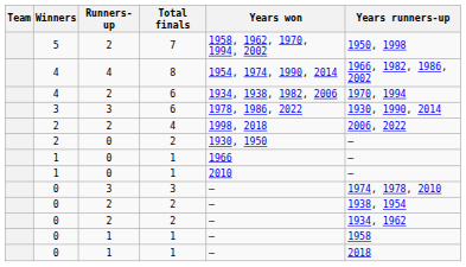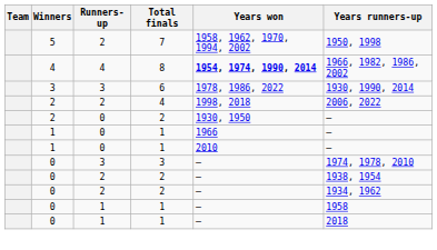 <table class="wikitable plainrowheaders sortable" style="text-align:center">
 <tr>
 <th scope="col">Team</th>
 <th scope="col">Winners</th>
 <th scope="col">Runners-up</th>
 <th scope="col">Total finals</th>
 <th scope="col" class="unsortable">Years won</th>
 <th scope="col" class="unsortable">Years runners-up</th>
 </tr>
 <tr>
 <th scope="row" align=left></th>
 <td>5</td>
 <td>2</td>
 <td>7</td>
 <td align=left><a href='#'>1958</a>, <a href='#'>1962</a>, <a href='#'>1970</a>, <a href='#'>1994</a>, <a href='#'>2002</a></td>
 <td align=left><a href='#'>1950</a>, <a href='#'>1998</a></td>
 </tr>
 <tr>
 <th scope="row" align=left></th>
 <td>4</td>
 <td>4</td>
 <td>8</td>
-<td align=left><a href='#'>1954</a>, <a href='#'>1974</a>, <a href='#'>1990</a>, <a href='#'>2014</a></td>
+<td align=left><strong><a href='#'>1954</a>, <a href='#'>1974</a>, <a href='#'>1990</a>, <a href='#'>2014</a></strong></td>
 <td align=left><a href='#'>1966</a>, <a href='#'>1982</a>, <a href='#'>1986</a>, <a href='#'>2002</a></td>
-</tr>
-<tr>
-<th scope="row" align=left></th>
-<td>4</td>
-<td>2</td>
-<td>6</td>
-<td align=left><a href='#'>1934</a>, <a href='#'>1938</a>, <a href='#'>1982</a>, <a href='#'>2006</a></td>
-<td align=left><a href='#'>1970</a>, <a href='#'>1994</a></td>
 </tr>
 <tr>
 <th scope="row" align=left></th>
 <td>3</td>
 <td>3</td>
 <td>6</td>
 <td align=left><a href='#'>1978</a>, <a href='#'>1986</a>, <a href='#'>2022</a></td>
 <td align=left><a href='#'>1930</a>, <a href='#'>1990</a>, <a href='#'>2014</a></td>
 </tr>
 <tr>
 <th scope="row" align=left></th>
 <td>2</td>
 <td>2</td>
 <td>4</td>
 <td align=left><a href='#'>1998</a>, <a href='#'>2018</a></td>
 <td align=left><a href='#'>2006</a>, <a href='#'>2022</a></td>
 </tr>
 <tr>
 <th scope="row" align=left></th>
 <td>2</td>
 <td>0</td>
 <td>2</td>
 <td align=left><a href='#'>1930</a>, <a href='#'>1950</a></td>
 <td align=left>—</td>
 </tr>
 <tr>
 <th scope="row" align=left></th>
 <td>1</td>
 <td>0</td>
 <td>1</td>
 <td align=left><a href='#'>1966</a></td>
 <td align=left>—</td>
 </tr>
 <tr>
 <th scope="row" align=left></th>
 <td>1</td>
 <td>0</td>
 <td>1</td>
 <td align=left><a href='#'>2010</a></td>
 <td align=left>—</td>
 </tr>
 <tr>
 <th scope="row" align=left></th>
 <td>0</td>
 <td>3</td>
 <td>3</td>
 <td align=left>—</td>
 <td align=left><a href='#'>1974</a>, <a href='#'>1978</a>, <a href='#'>2010</a></td>
 </tr>
 <tr>
 <th scope="row" align="left"></th>
 <td>0</td>
 <td>2</td>
 <td>2</td>
 <td align="left">—</td>
 <td align="left"><a href='#'>1938</a>, <a href='#'>1954</a></td>
 </tr>
 <tr>
 <th scope="row" align=left></th>
 <td>0</td>
 <td>2</td>
 <td>2</td>
 <td align=left>—</td>
 <td align=left><a href='#'>1934</a>, <a href='#'>1962</a></td>
 </tr>
 <tr>
 <th scope="row" align=left></th>
 <td>0</td>
 <td>1</td>
 <td>1</td>
 <td align=left>—</td>
 <td align=left><a href='#'>1958</a></td>
 </tr>
 <tr>
 <th scope="row" align=left></th>
 <td>0</td>
 <td>1</td>
 <td>1</td>
 <td align=left>—</td>
 <td align=left><a href='#'>2018</a></td>
 </tr>
 </table>
